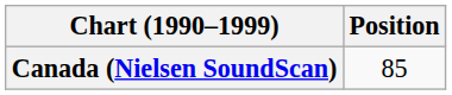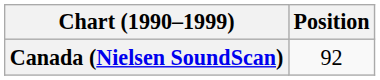 <table class="wikitable plainrowheaders" style="text-align:center">
 <tr>
 <th>Chart (1990–1999)</th>
 <th>Position</th>
 </tr>
 <tr>
 <th scope="row">Canada (<a href='#'>Nielsen SoundScan</a>)</th>
-<td>85</td>
+<td>92</td>
 </tr>
 </table>
